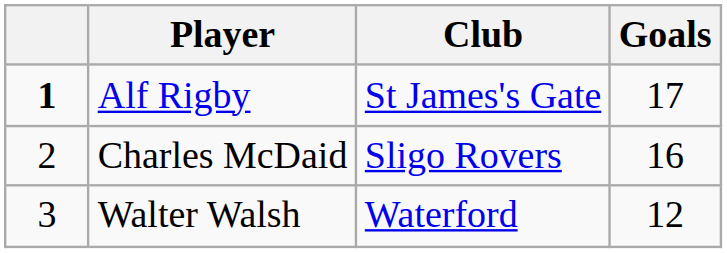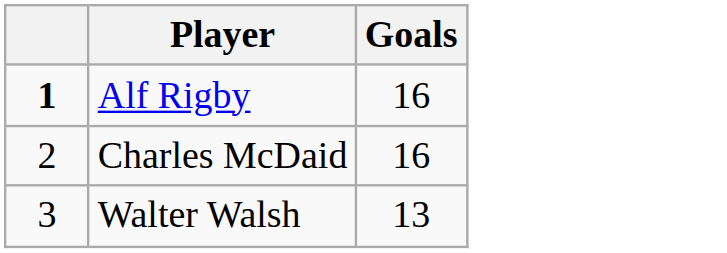 <table class="wikitable" border="1">
 <tr>
 <th width="28"></th>
 <th>Player</th>
-<th>Club</th>
 <th>Goals</th>
 </tr>
 <tr>
 <td align=center><strong>1</strong></td>
 <td><a href='#'>Alf Rigby</a></td>
-<td><a href='#'>St James's Gate</a></td>
-<td align=center>17</td>
+<td align=center>16</td>
 </tr>
 <tr>
 <td align=center>2</td>
 <td>Charles McDaid</td>
-<td><a href='#'>Sligo Rovers</a></td>
 <td align=center>16</td>
 </tr>
 <tr>
 <td align=center>3</td>
 <td>Walter Walsh</td>
-<td><a href='#'>Waterford</a></td>
-<td align=center>12</td>
+<td align=center>13</td>
 </tr>
 </table>
